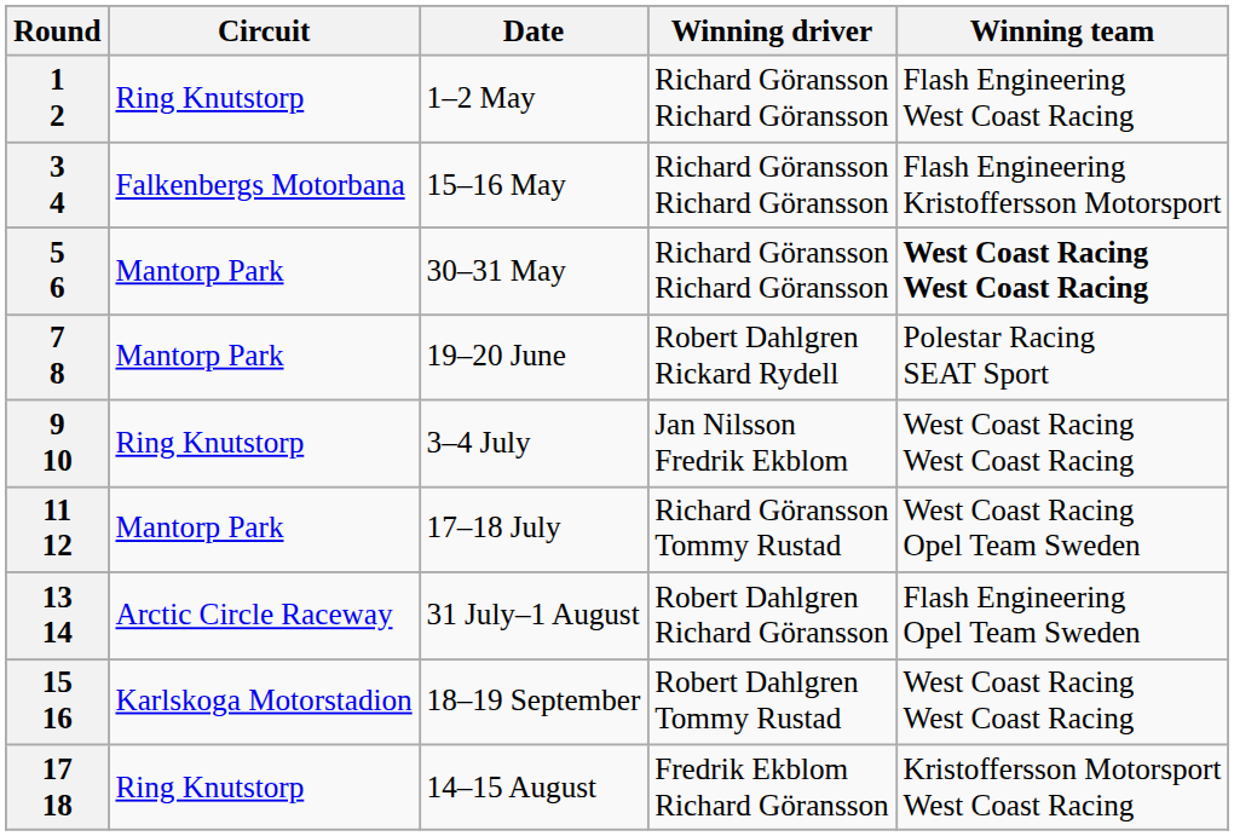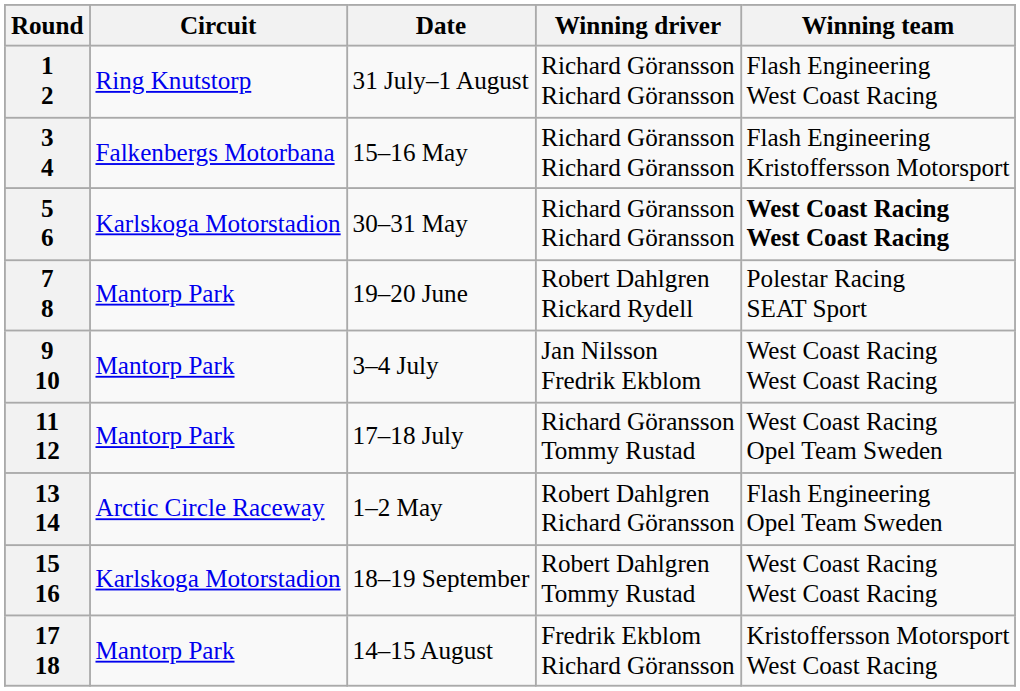 <table class="wikitable" style="font-size: 85%">
 <tr>
 <th>Round</th>
 <th>Circuit</th>
 <th>Date</th>
 <th>Winning driver</th>
 <th>Winning team</th>
 </tr>
 <tr>
 <th>1<br>2</th>
 <td> <a href='#'>Ring Knutstorp</a></td>
-<td>1–2 May</td>
+<td>31 July–1 August</td>
 <td>Richard Göransson<br>Richard Göransson</td>
 <td>Flash Engineering<br>West Coast Racing</td>
 </tr>
 <tr>
 <th>3<br>4</th>
 <td> <a href='#'>Falkenbergs Motorbana</a></td>
 <td>15–16 May</td>
 <td>Richard Göransson<br>Richard Göransson</td>
 <td>Flash Engineering<br>Kristoffersson Motorsport</td>
 </tr>
 <tr>
 <th>5<br>6</th>
-<td> <a href='#'>Mantorp Park</a></td>
+<td> <a href='#'>Karlskoga Motorstadion</a></td>
 <td>30–31 May</td>
 <td>Richard Göransson<br>Richard Göransson</td>
 <td><strong>West Coast Racing<br>West Coast Racing</strong></td>
 </tr>
 <tr>
 <th>7<br>8</th>
 <td> <a href='#'>Mantorp Park</a></td>
 <td>19–20 June</td>
 <td>Robert Dahlgren<br>Rickard Rydell</td>
 <td>Polestar Racing<br>SEAT Sport</td>
 </tr>
 <tr>
 <th>9<br>10</th>
-<td> <a href='#'>Ring Knutstorp</a></td>
+<td> <a href='#'>Mantorp Park</a></td>
 <td>3–4 July</td>
 <td>Jan Nilsson<br>Fredrik Ekblom</td>
 <td>West Coast Racing<br>West Coast Racing</td>
 </tr>
 <tr>
 <th>11<br>12</th>
 <td> <a href='#'>Mantorp Park</a></td>
 <td>17–18 July</td>
 <td>Richard Göransson<br>Tommy Rustad</td>
 <td>West Coast Racing<br>Opel Team Sweden</td>
 </tr>
 <tr>
 <th>13<br>14</th>
 <td> <a href='#'>Arctic Circle Raceway</a></td>
-<td>31 July–1 August</td>
+<td>1–2 May</td>
 <td>Robert Dahlgren<br>Richard Göransson</td>
 <td>Flash Engineering<br>Opel Team Sweden</td>
 </tr>
 <tr>
 <th>15<br>16</th>
 <td> <a href='#'>Karlskoga Motorstadion</a></td>
 <td>18–19 September</td>
 <td>Robert Dahlgren<br>Tommy Rustad</td>
 <td>West Coast Racing<br>West Coast Racing</td>
 </tr>
 <tr>
 <th>17<br>18</th>
-<td> <a href='#'>Ring Knutstorp</a></td>
+<td> <a href='#'>Mantorp Park</a></td>
 <td>14–15 August</td>
 <td>Fredrik Ekblom<br>Richard Göransson</td>
 <td>Kristoffersson Motorsport<br>West Coast Racing</td>
 </tr>
 </table>
